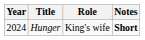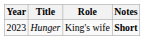 <table class="wikitable">
 <tr>
 <th>Year</th>
 <th>Title</th>
 <th>Role</th>
 <th>Notes</th>
 </tr>
 <tr>
-<td>2024</td>
+<td>2023</td>
 <td><em>Hunger</em></td>
 <td>King's wife</td>
 <td><strong>Short</strong></td>
 </tr>
 </table>
